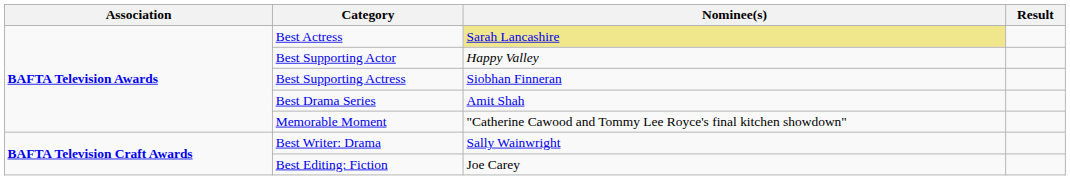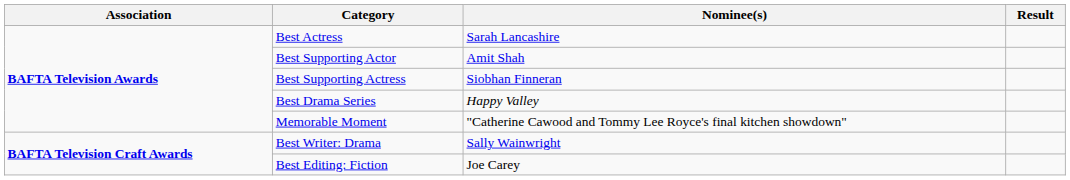 <table class="wikitable" width="100%">
 <tr>
 <th>Association</th>
 <th>Category</th>
 <th>Nominee(s)</th>
 <th>Result</th>
 </tr>
 <tr>
 <td rowspan="5"><strong><a href='#'>BAFTA Television Awards</a></strong></td>
 <td><a href='#'>Best Actress</a></td>
-<td style="background: khaki;"><a href='#'>Sarah Lancashire</a></td>
+<td><a href='#'>Sarah Lancashire</a></td>
 <td></td>
 </tr>
 <tr>
 <td><a href='#'>Best Supporting Actor</a></td>
-<td><em>Happy Valley</em></td>
+<td><a href='#'>Amit Shah</a></td>
 <td></td>
 </tr>
 <tr>
 <td><a href='#'>Best Supporting Actress</a></td>
 <td><a href='#'>Siobhan Finneran</a></td>
 <td></td>
 </tr>
 <tr>
 <td><a href='#'>Best Drama Series</a></td>
-<td><a href='#'>Amit Shah</a></td>
+<td><em>Happy Valley</em></td>
 <td></td>
 </tr>
 <tr>
 <td><a href='#'>Memorable Moment</a></td>
 <td>"Catherine Cawood and Tommy Lee Royce's final kitchen showdown"</td>
 <td></td>
 </tr>
 <tr>
 <td rowspan="2"><strong><a href='#'>BAFTA Television Craft Awards</a></strong></td>
 <td><a href='#'>Best Writer: Drama</a></td>
 <td><a href='#'>Sally Wainwright</a></td>
 <td></td>
 </tr>
 <tr>
 <td><a href='#'>Best Editing: Fiction</a></td>
 <td>Joe Carey</td>
 <td></td>
 </tr>
 </table>
